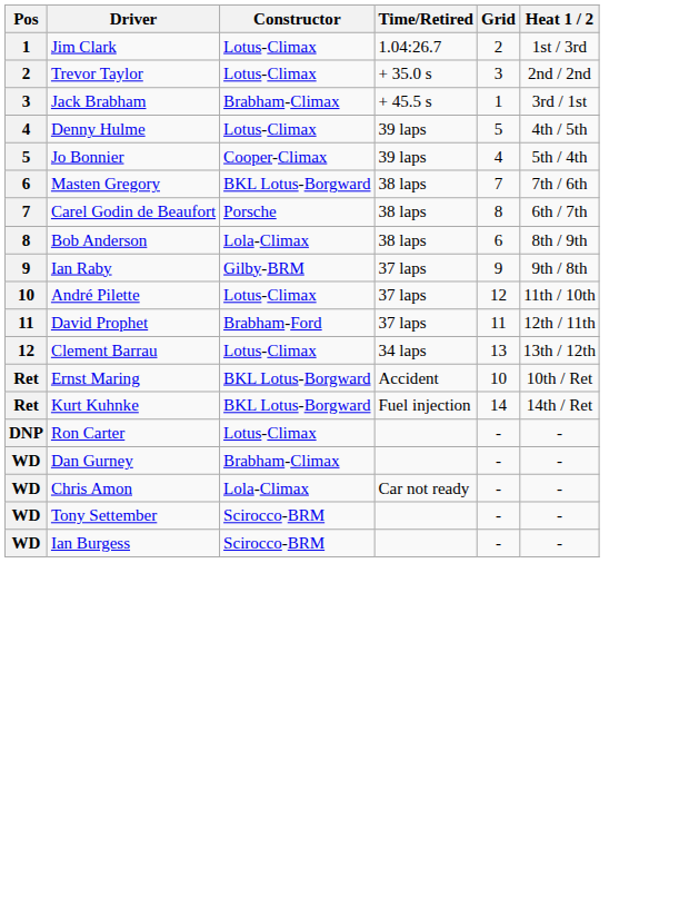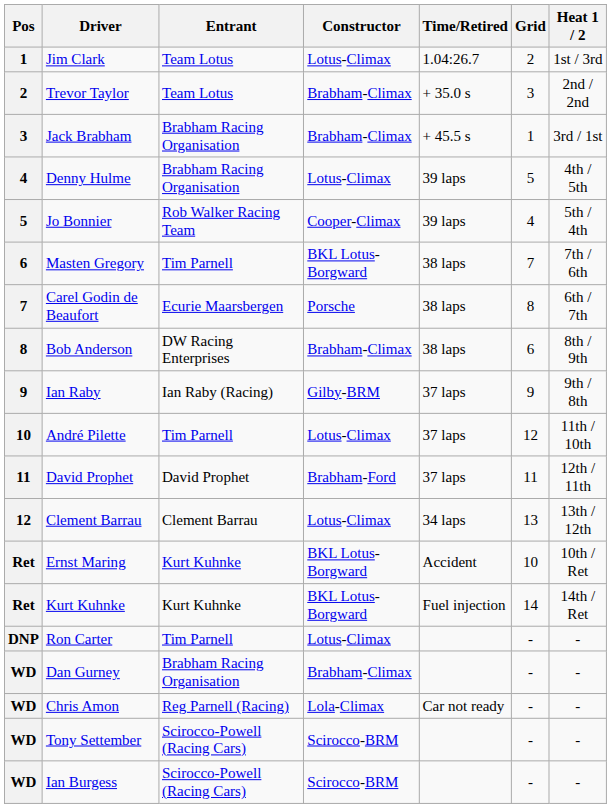 <table class="wikitable" style="font-size: 95%;">
 <tr>
 <th>Pos</th>
 <th>Driver</th>
+<th>Entrant</th>
 <th>Constructor</th>
 <th>Time/Retired</th>
 <th>Grid</th>
 <th>Heat 1 / 2</th>
 </tr>
 <tr>
 <th>1</th>
 <td> <a href='#'>Jim Clark</a></td>
+<td><a href='#'>Team Lotus</a></td>
 <td><a href='#'>Lotus</a>-<a href='#'>Climax</a></td>
 <td>1.04:26.7</td>
 <td style="text-align:center">2</td>
 <td style="text-align:center">1st / 3rd</td>
 </tr>
 <tr>
 <th>2</th>
 <td> <a href='#'>Trevor Taylor</a></td>
-<td><a href='#'>Lotus</a>-<a href='#'>Climax</a></td>
+<td><a href='#'>Team Lotus</a></td>
+<td><a href='#'>Brabham</a>-<a href='#'>Climax</a></td>
 <td>+ 35.0 s</td>
 <td style="text-align:center">3</td>
 <td style="text-align:center">2nd / 2nd</td>
 </tr>
 <tr>
 <th>3</th>
 <td> <a href='#'>Jack Brabham</a></td>
+<td><a href='#'>Brabham Racing Organisation</a></td>
 <td><a href='#'>Brabham</a>-<a href='#'>Climax</a></td>
 <td>+ 45.5 s</td>
 <td style="text-align:center">1</td>
 <td style="text-align:center">3rd / 1st</td>
 </tr>
 <tr>
 <th>4</th>
 <td> <a href='#'>Denny Hulme</a></td>
+<td><a href='#'>Brabham Racing Organisation</a></td>
 <td><a href='#'>Lotus</a>-<a href='#'>Climax</a></td>
 <td>39 laps</td>
 <td style="text-align:center">5</td>
 <td style="text-align:center">4th / 5th</td>
 </tr>
 <tr>
 <th>5</th>
 <td> <a href='#'>Jo Bonnier</a></td>
+<td><a href='#'>Rob Walker Racing Team</a></td>
 <td><a href='#'>Cooper</a>-<a href='#'>Climax</a></td>
 <td>39 laps</td>
 <td style="text-align:center">4</td>
 <td style="text-align:center">5th / 4th</td>
 </tr>
 <tr>
 <th>6</th>
 <td> <a href='#'>Masten Gregory</a></td>
+<td><a href='#'>Tim Parnell</a></td>
 <td><a href='#'>BKL Lotus</a>-<a href='#'>Borgward</a></td>
 <td>38 laps</td>
 <td style="text-align:center">7</td>
 <td style="text-align:center">7th / 6th</td>
 </tr>
 <tr>
 <th>7</th>
 <td> <a href='#'>Carel Godin de Beaufort</a></td>
+<td><a href='#'>Ecurie Maarsbergen</a></td>
 <td><a href='#'>Porsche</a></td>
 <td>38 laps</td>
 <td style="text-align:center">8</td>
 <td style="text-align:center">6th / 7th</td>
 </tr>
 <tr>
 <th>8</th>
 <td> <a href='#'>Bob Anderson</a></td>
-<td><a href='#'>Lola</a>-<a href='#'>Climax</a></td>
+<td>DW Racing Enterprises</td>
+<td><a href='#'>Brabham</a>-<a href='#'>Climax</a></td>
 <td>38 laps</td>
 <td style="text-align:center">6</td>
 <td style="text-align:center">8th / 9th</td>
 </tr>
 <tr>
 <th>9</th>
 <td> <a href='#'>Ian Raby</a></td>
+<td>Ian Raby (Racing)</td>
 <td><a href='#'>Gilby</a>-<a href='#'>BRM</a></td>
 <td>37 laps</td>
 <td style="text-align:center">9</td>
 <td style="text-align:center">9th / 8th</td>
 </tr>
 <tr>
 <th>10</th>
 <td> <a href='#'>André Pilette</a></td>
+<td><a href='#'>Tim Parnell</a></td>
 <td><a href='#'>Lotus</a>-<a href='#'>Climax</a></td>
 <td>37 laps</td>
 <td style="text-align:center">12</td>
 <td style="text-align:center">11th / 10th</td>
 </tr>
 <tr>
 <th>11</th>
 <td> <a href='#'>David Prophet</a></td>
+<td>David Prophet</td>
 <td><a href='#'>Brabham</a>-<a href='#'>Ford</a></td>
 <td>37 laps</td>
 <td style="text-align:center">11</td>
 <td style="text-align:center">12th / 11th</td>
 </tr>
 <tr>
 <th>12</th>
 <td> <a href='#'>Clement Barrau</a></td>
+<td>Clement Barrau</td>
 <td><a href='#'>Lotus</a>-<a href='#'>Climax</a></td>
 <td>34 laps</td>
 <td style="text-align:center">13</td>
 <td style="text-align:center">13th / 12th</td>
 </tr>
 <tr>
 <th>Ret</th>
 <td> <a href='#'>Ernst Maring</a></td>
+<td><a href='#'>Kurt Kuhnke</a></td>
 <td><a href='#'>BKL Lotus</a>-<a href='#'>Borgward</a></td>
 <td>Accident</td>
 <td style="text-align:center">10</td>
 <td style="text-align:center">10th / Ret</td>
 </tr>
 <tr>
 <th>Ret</th>
 <td> <a href='#'>Kurt Kuhnke</a></td>
+<td>Kurt Kuhnke</td>
 <td><a href='#'>BKL Lotus</a>-<a href='#'>Borgward</a></td>
 <td>Fuel injection</td>
 <td style="text-align:center">14</td>
 <td style="text-align:center">14th / Ret</td>
 </tr>
 <tr>
 <th>DNP</th>
 <td> <a href='#'>Ron Carter</a></td>
+<td><a href='#'>Tim Parnell</a></td>
 <td><a href='#'>Lotus</a>-<a href='#'>Climax</a></td>
 <td></td>
 <td style="text-align:center">-</td>
 <td style="text-align:center">-</td>
 </tr>
 <tr>
 <th>WD</th>
 <td> <a href='#'>Dan Gurney</a></td>
+<td><a href='#'>Brabham Racing Organisation</a></td>
 <td><a href='#'>Brabham</a>-<a href='#'>Climax</a></td>
 <td></td>
 <td style="text-align:center">-</td>
 <td style="text-align:center">-</td>
 </tr>
 <tr>
 <th>WD</th>
 <td> <a href='#'>Chris Amon</a></td>
+<td><a href='#'>Reg Parnell (Racing)</a></td>
 <td><a href='#'>Lola</a>-<a href='#'>Climax</a></td>
 <td>Car not ready</td>
 <td style="text-align:center">-</td>
 <td style="text-align:center">-</td>
 </tr>
 <tr>
 <th>WD</th>
 <td> <a href='#'>Tony Settember</a></td>
+<td><a href='#'>Scirocco-Powell (Racing Cars)</a></td>
 <td><a href='#'>Scirocco</a>-<a href='#'>BRM</a></td>
 <td></td>
 <td style="text-align:center">-</td>
 <td style="text-align:center">-</td>
 </tr>
 <tr>
 <th>WD</th>
 <td> <a href='#'>Ian Burgess</a></td>
+<td><a href='#'>Scirocco-Powell (Racing Cars)</a></td>
 <td><a href='#'>Scirocco</a>-<a href='#'>BRM</a></td>
 <td></td>
 <td style="text-align:center">-</td>
 <td style="text-align:center">-</td>
 </tr>
 </table>
